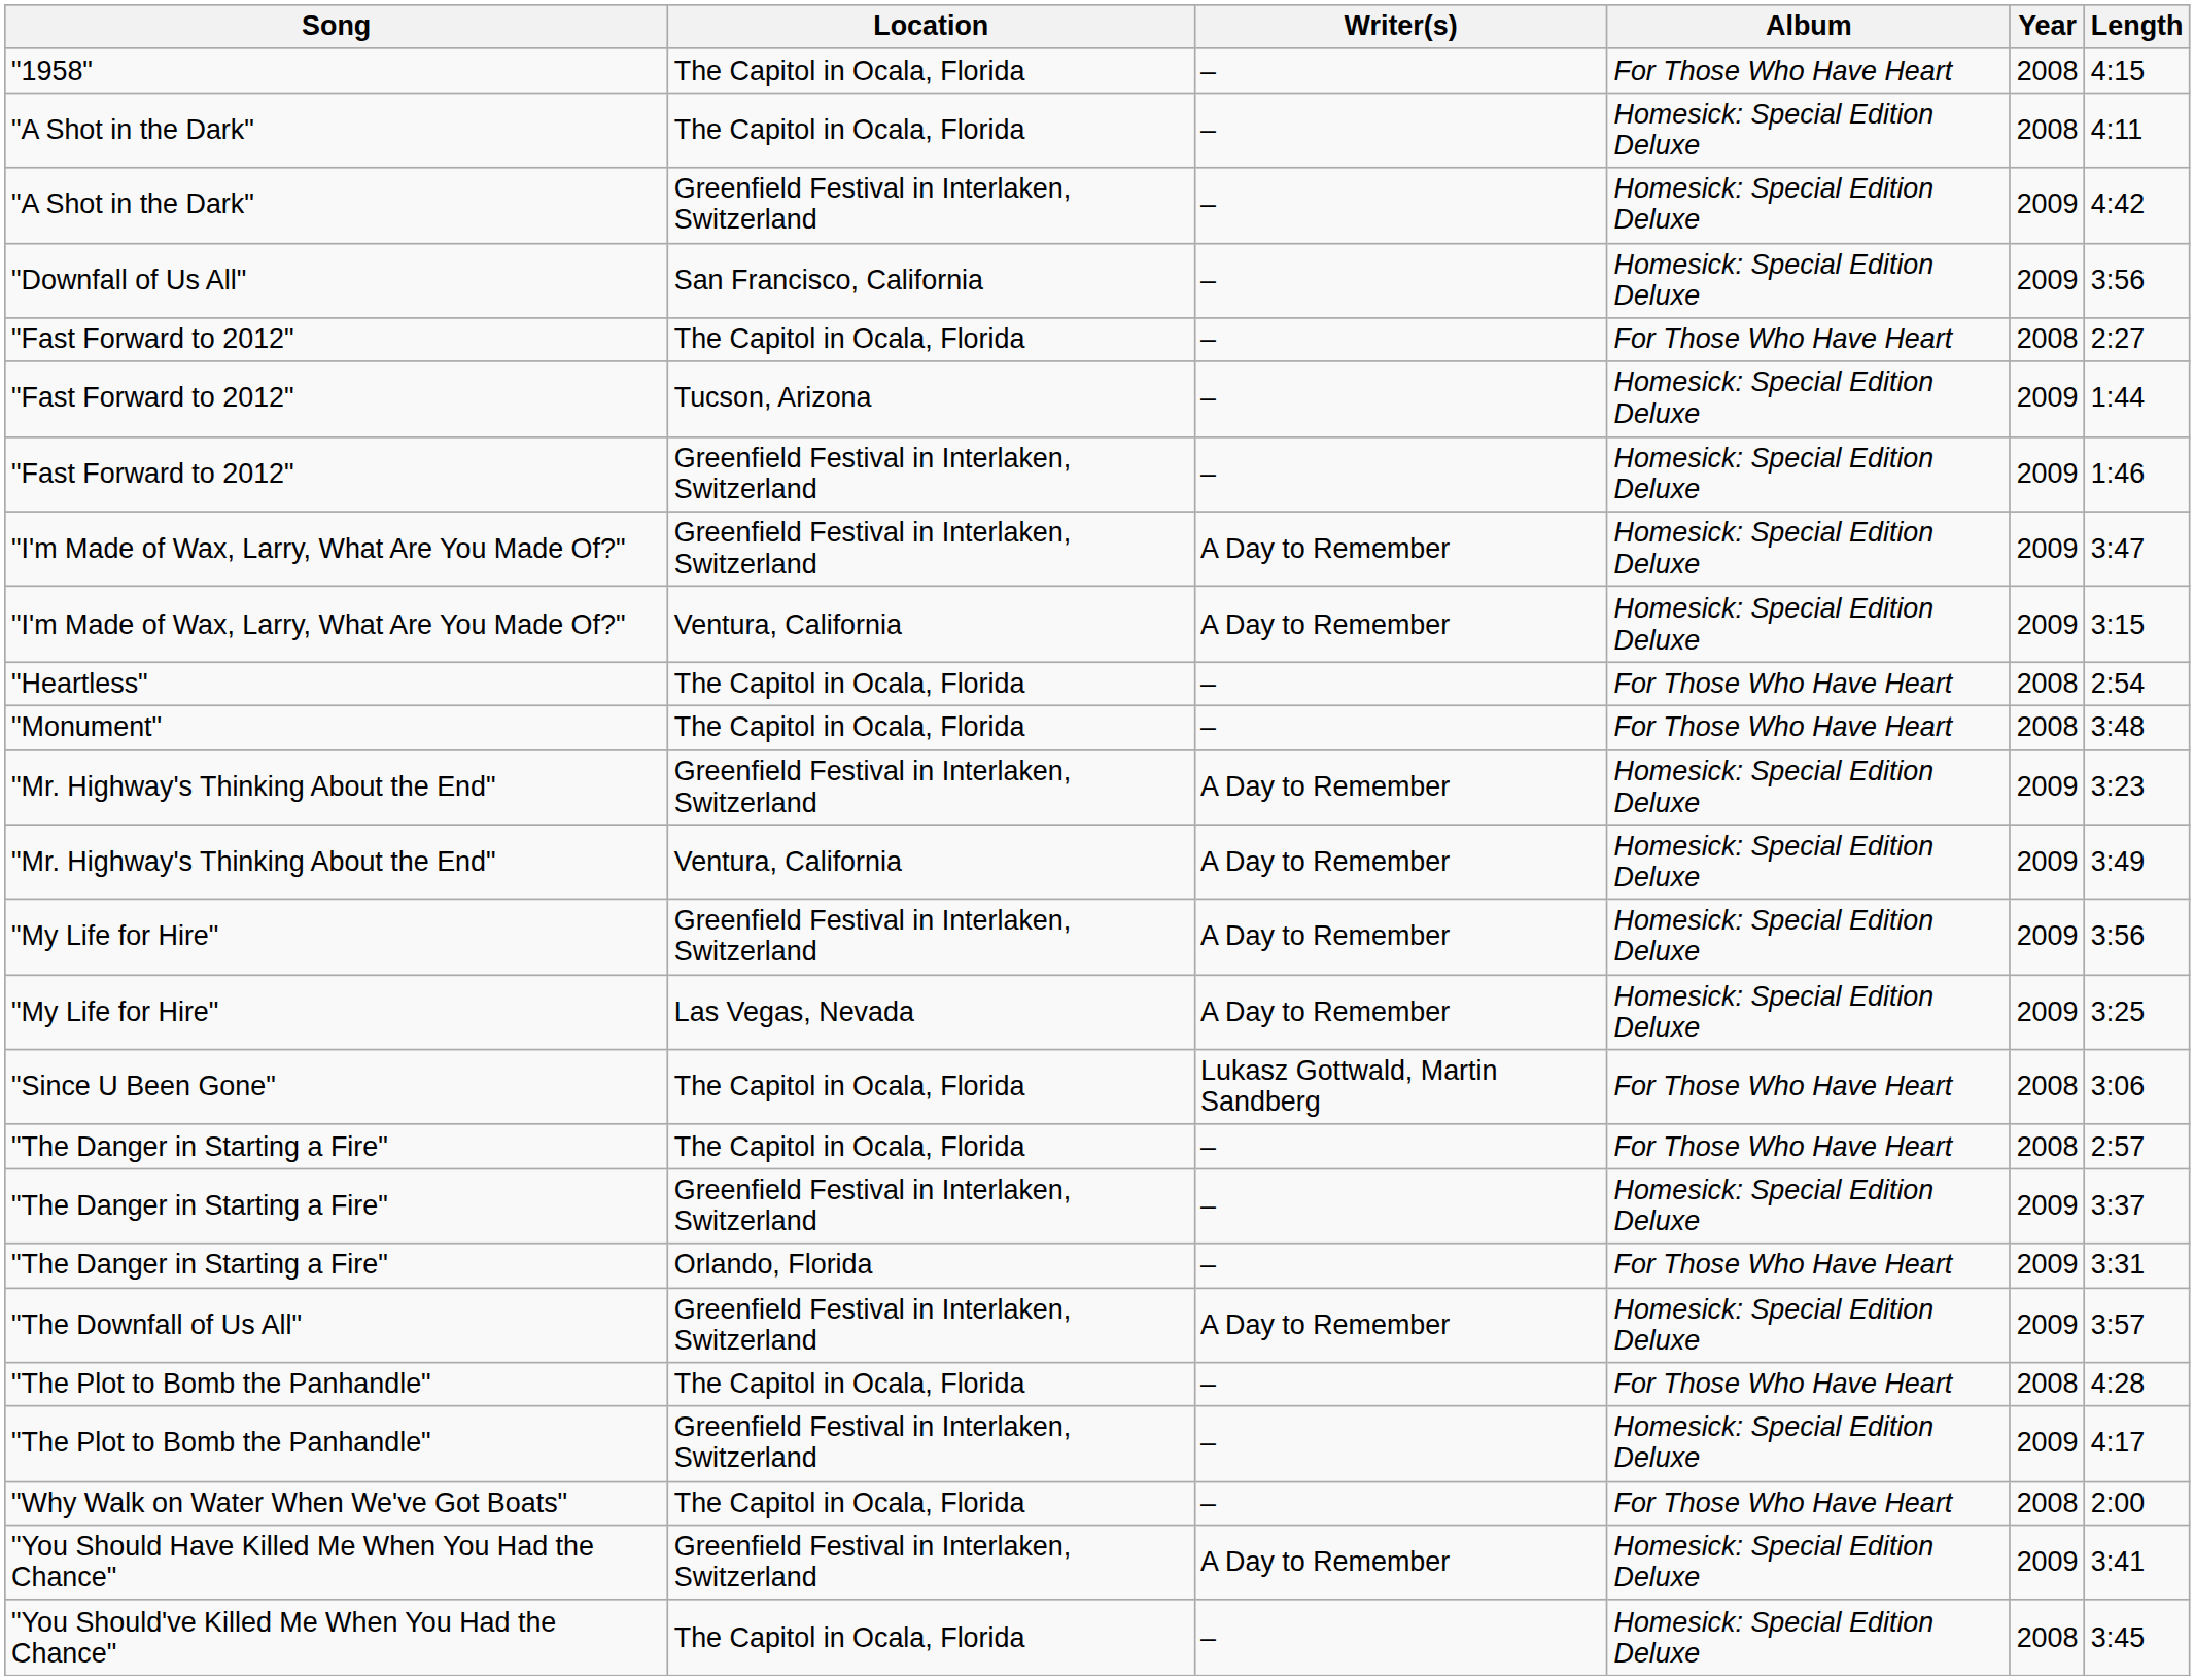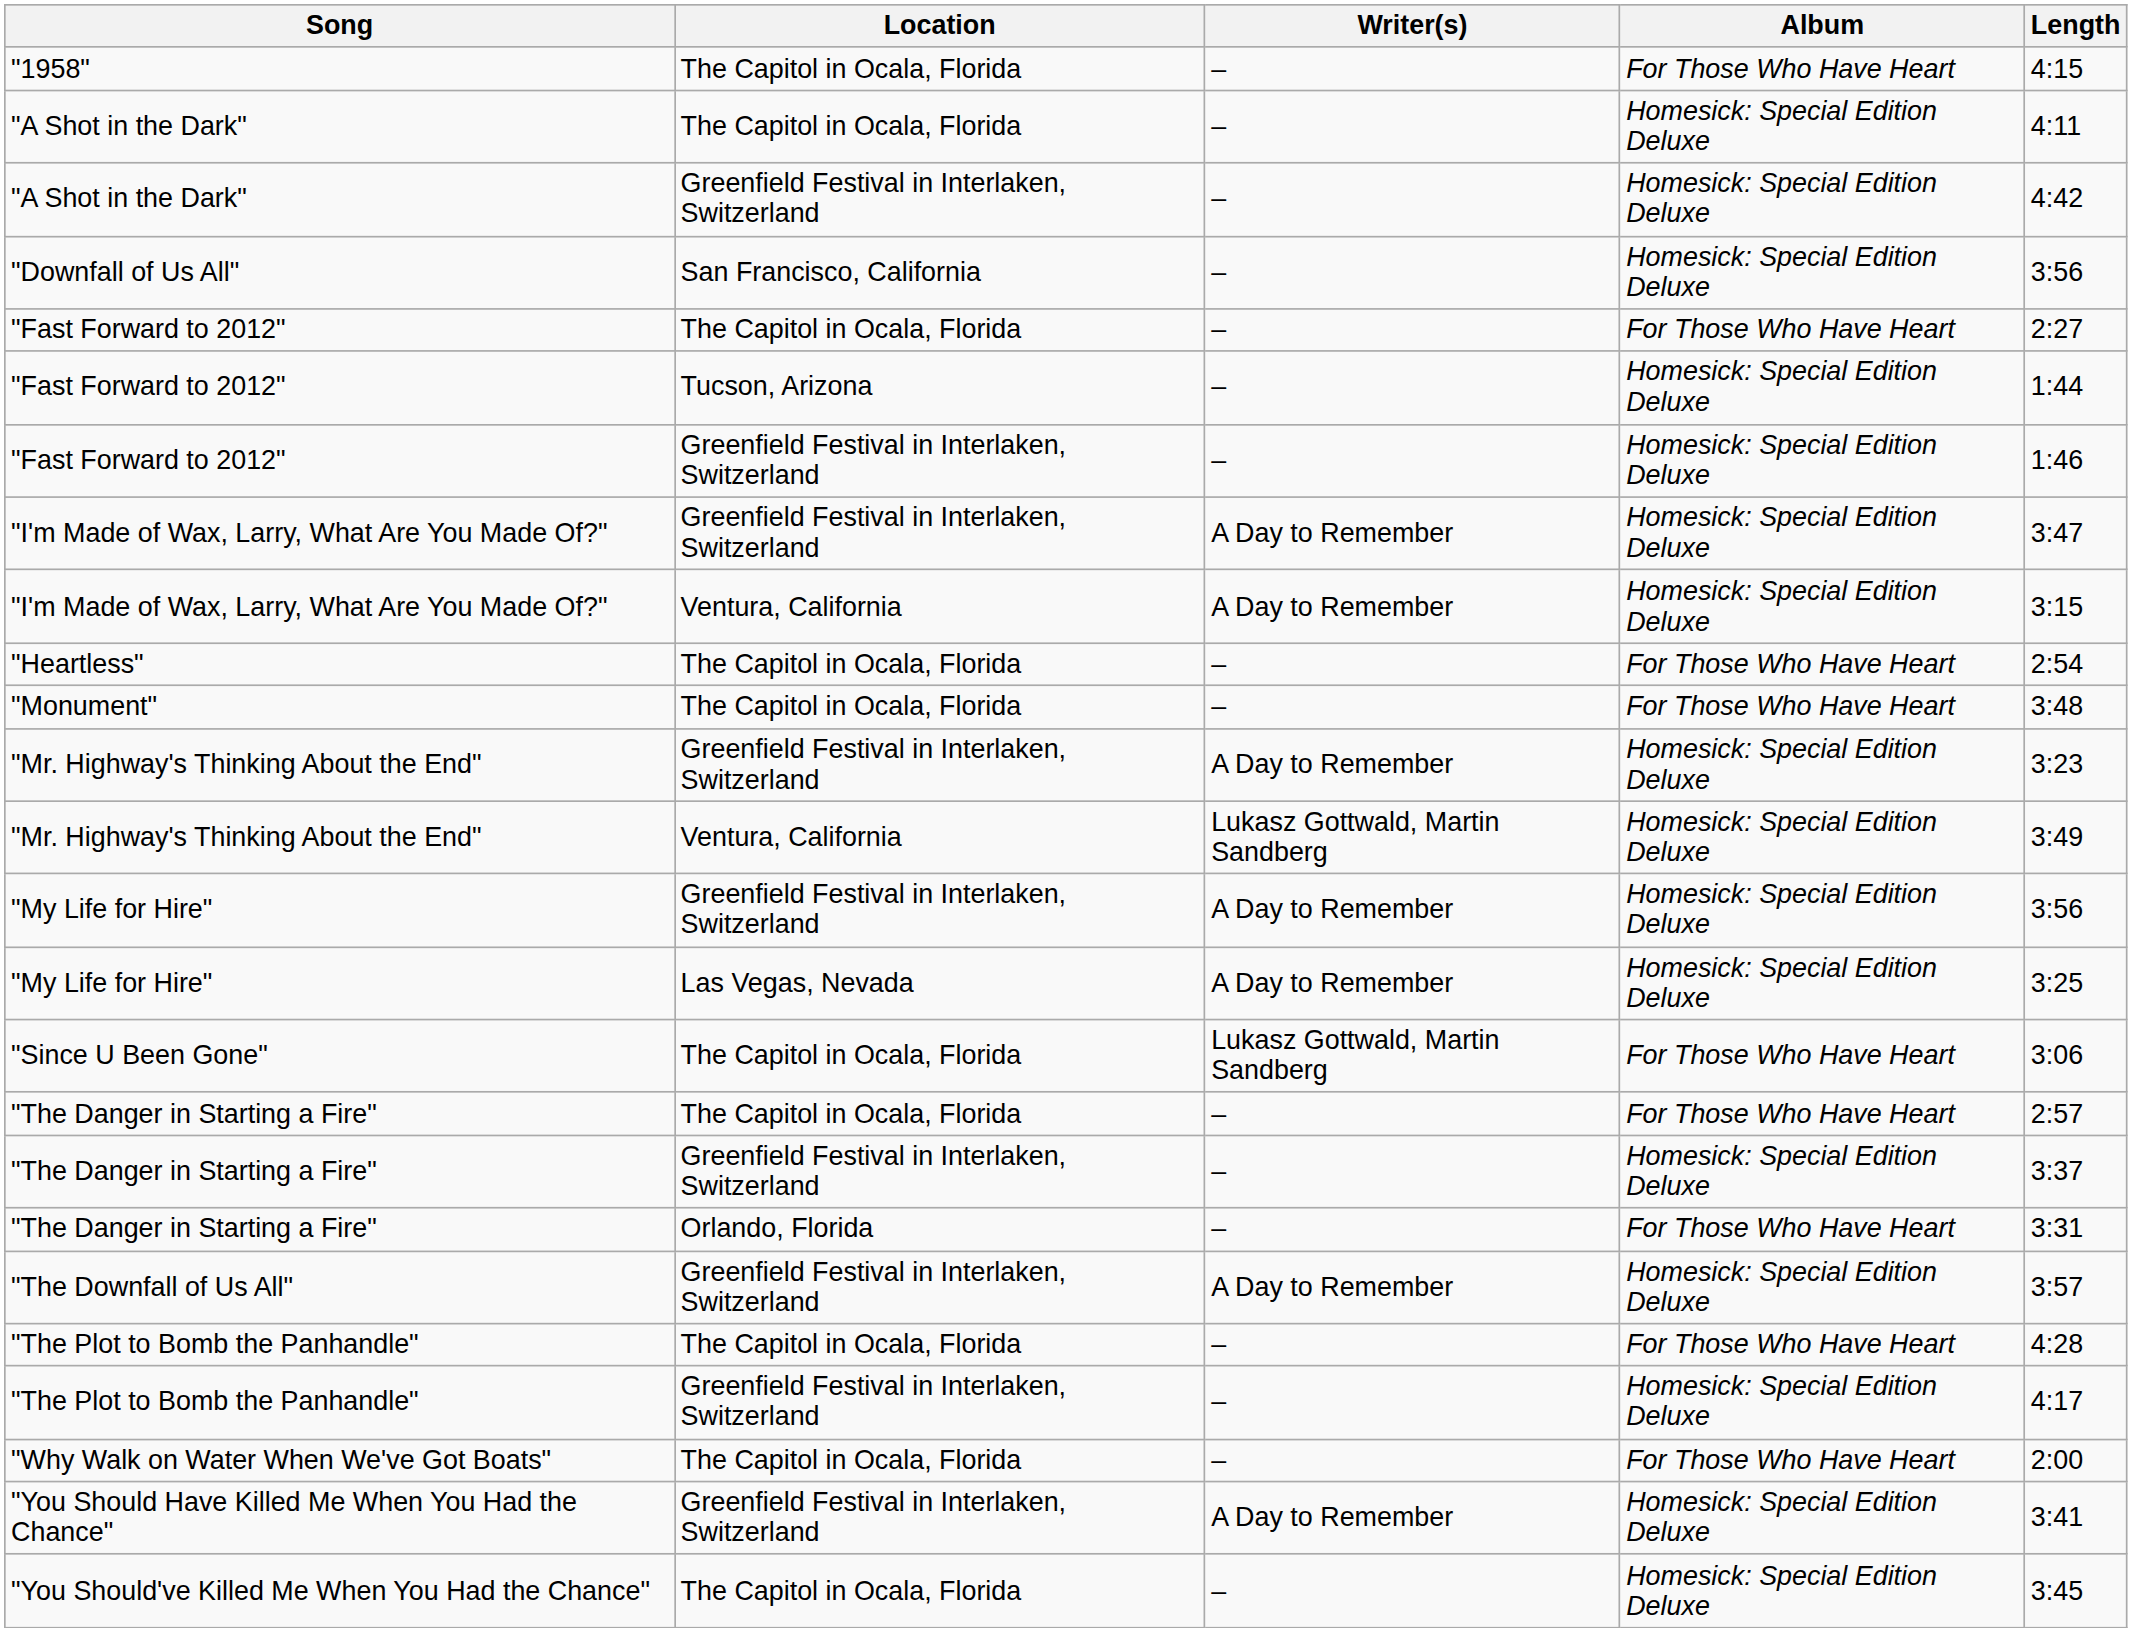 <table class="wikitable sortable" style="margin:0.5em auto; clear: both; text-align: left; width:100%">
 <tr>
 <th>Song</th>
 <th>Location</th>
 <th>Writer(s)</th>
 <th>Album</th>
-<th>Year</th>
 <th>Length</th>
 </tr>
 <tr>
 <td>"1958"</td>
 <td>The Capitol in Ocala, Florida</td>
 <td>–</td>
 <td><em>For Those Who Have Heart</em></td>
-<td>2008</td>
 <td>4:15</td>
 </tr>
 <tr>
 <td>"A Shot in the Dark"</td>
 <td>The Capitol in Ocala, Florida</td>
 <td>–</td>
 <td><em>Homesick: Special Edition Deluxe</em></td>
-<td>2008</td>
 <td>4:11</td>
 </tr>
 <tr>
 <td>"A Shot in the Dark"</td>
 <td>Greenfield Festival in Interlaken, Switzerland</td>
 <td>–</td>
 <td><em>Homesick: Special Edition Deluxe</em></td>
-<td>2009</td>
 <td>4:42</td>
 </tr>
 <tr>
 <td>"Downfall of Us All"</td>
 <td>San Francisco, California</td>
 <td>–</td>
 <td><em>Homesick: Special Edition Deluxe</em></td>
-<td>2009</td>
 <td>3:56</td>
 </tr>
 <tr>
 <td>"Fast Forward to 2012"</td>
 <td>The Capitol in Ocala, Florida</td>
 <td>–</td>
 <td><em>For Those Who Have Heart</em></td>
-<td>2008</td>
 <td>2:27</td>
 </tr>
 <tr>
 <td>"Fast Forward to 2012"</td>
 <td>Tucson, Arizona</td>
 <td>–</td>
 <td><em>Homesick: Special Edition Deluxe</em></td>
-<td>2009</td>
 <td>1:44</td>
 </tr>
 <tr>
 <td>"Fast Forward to 2012"</td>
 <td>Greenfield Festival in Interlaken, Switzerland</td>
 <td>–</td>
 <td><em>Homesick: Special Edition Deluxe</em></td>
-<td>2009</td>
 <td>1:46</td>
 </tr>
 <tr>
 <td>"I'm Made of Wax, Larry, What Are You Made Of?"</td>
 <td>Greenfield Festival in Interlaken, Switzerland</td>
 <td>A Day to Remember</td>
 <td><em>Homesick: Special Edition Deluxe</em></td>
-<td>2009</td>
 <td>3:47</td>
 </tr>
 <tr>
 <td>"I'm Made of Wax, Larry, What Are You Made Of?"</td>
 <td>Ventura, California</td>
 <td>A Day to Remember</td>
 <td><em>Homesick: Special Edition Deluxe</em></td>
-<td>2009</td>
 <td>3:15</td>
 </tr>
 <tr>
 <td>"Heartless"</td>
 <td>The Capitol in Ocala, Florida</td>
 <td>–</td>
 <td><em>For Those Who Have Heart</em></td>
-<td>2008</td>
 <td>2:54</td>
 </tr>
 <tr>
 <td>"Monument"</td>
 <td>The Capitol in Ocala, Florida</td>
 <td>–</td>
 <td><em>For Those Who Have Heart</em></td>
-<td>2008</td>
 <td>3:48</td>
 </tr>
 <tr>
 <td>"Mr. Highway's Thinking About the End"</td>
 <td>Greenfield Festival in Interlaken, Switzerland</td>
 <td>A Day to Remember</td>
 <td><em>Homesick: Special Edition Deluxe</em></td>
-<td>2009</td>
 <td>3:23</td>
 </tr>
 <tr>
 <td>"Mr. Highway's Thinking About the End"</td>
 <td>Ventura, California</td>
-<td>A Day to Remember</td>
+<td>Lukasz Gottwald, Martin Sandberg</td>
 <td><em>Homesick: Special Edition Deluxe</em></td>
-<td>2009</td>
 <td>3:49</td>
 </tr>
 <tr>
 <td>"My Life for Hire"</td>
 <td>Greenfield Festival in Interlaken, Switzerland</td>
 <td>A Day to Remember</td>
 <td><em>Homesick: Special Edition Deluxe</em></td>
-<td>2009</td>
 <td>3:56</td>
 </tr>
 <tr>
 <td>"My Life for Hire"</td>
 <td>Las Vegas, Nevada</td>
 <td>A Day to Remember</td>
 <td><em>Homesick: Special Edition Deluxe</em></td>
-<td>2009</td>
 <td>3:25</td>
 </tr>
 <tr>
 <td>"Since U Been Gone"</td>
 <td>The Capitol in Ocala, Florida</td>
 <td>Lukasz Gottwald, Martin Sandberg</td>
 <td><em>For Those Who Have Heart</em></td>
-<td>2008</td>
 <td>3:06</td>
 </tr>
 <tr>
 <td>"The Danger in Starting a Fire"</td>
 <td>The Capitol in Ocala, Florida</td>
 <td>–</td>
 <td><em>For Those Who Have Heart</em></td>
-<td>2008</td>
 <td>2:57</td>
 </tr>
 <tr>
 <td>"The Danger in Starting a Fire"</td>
 <td>Greenfield Festival in Interlaken, Switzerland</td>
 <td>–</td>
 <td><em>Homesick: Special Edition Deluxe</em></td>
-<td>2009</td>
 <td>3:37</td>
 </tr>
 <tr>
 <td>"The Danger in Starting a Fire"</td>
 <td>Orlando, Florida</td>
 <td>–</td>
 <td><em>For Those Who Have Heart</em></td>
-<td>2009</td>
 <td>3:31</td>
 </tr>
 <tr>
 <td>"The Downfall of Us All"</td>
 <td>Greenfield Festival in Interlaken, Switzerland</td>
 <td>A Day to Remember</td>
 <td><em>Homesick: Special Edition Deluxe</em></td>
-<td>2009</td>
 <td>3:57</td>
 </tr>
 <tr>
 <td>"The Plot to Bomb the Panhandle"</td>
 <td>The Capitol in Ocala, Florida</td>
 <td>–</td>
 <td><em>For Those Who Have Heart</em></td>
-<td>2008</td>
 <td>4:28</td>
 </tr>
 <tr>
 <td>"The Plot to Bomb the Panhandle"</td>
 <td>Greenfield Festival in Interlaken, Switzerland</td>
 <td>–</td>
 <td><em>Homesick: Special Edition Deluxe</em></td>
-<td>2009</td>
 <td>4:17</td>
 </tr>
 <tr>
 <td>"Why Walk on Water When We've Got Boats"</td>
 <td>The Capitol in Ocala, Florida</td>
 <td>–</td>
 <td><em>For Those Who Have Heart</em></td>
-<td>2008</td>
 <td>2:00</td>
 </tr>
 <tr>
 <td>"You Should Have Killed Me When You Had the Chance"</td>
 <td>Greenfield Festival in Interlaken, Switzerland</td>
 <td>A Day to Remember</td>
 <td><em>Homesick: Special Edition Deluxe</em></td>
-<td>2009</td>
 <td>3:41</td>
 </tr>
 <tr>
 <td>"You Should've Killed Me When You Had the Chance"</td>
 <td>The Capitol in Ocala, Florida</td>
 <td>–</td>
 <td><em>Homesick: Special Edition Deluxe</em></td>
-<td>2008</td>
 <td>3:45</td>
 </tr>
 </table>
